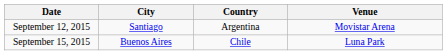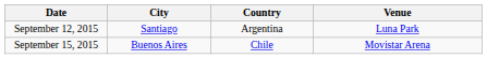 <table class="wikitable" style="text-align:center;">
 <tr>
 <th style="width:150px;">Date</th>
 <th style="width:150px;">City</th>
 <th style="width:150px;">Country</th>
 <th style="width:250px;">Venue</th>
 </tr>
 <tr>
 <td>September 12, 2015</td>
 <td><a href='#'>Santiago</a></td>
 <td>Argentina</td>
-<td><a href='#'>Movistar Arena</a></td>
+<td><a href='#'>Luna Park</a></td>
 </tr>
 <tr>
 <td>September 15, 2015</td>
 <td><a href='#'>Buenos Aires</a></td>
 <td><a href='#'>Chile</a></td>
-<td><a href='#'>Luna Park</a></td>
+<td><a href='#'>Movistar Arena</a></td>
 </tr>
 </table>
